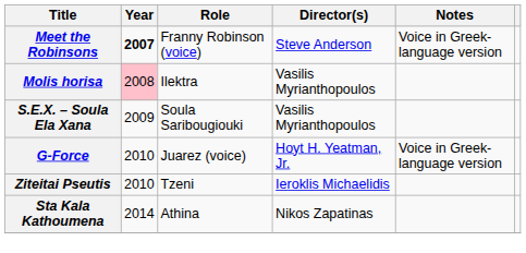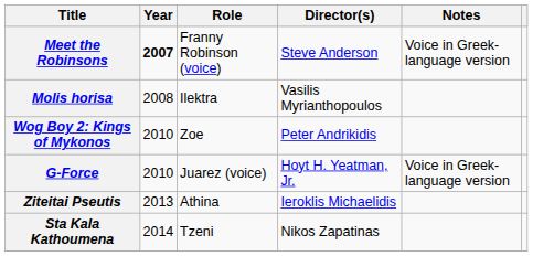 <table class="wikitable sortable plainrowheaders">
 <tr style="background:#ccc; text-align:center;">
 <th scope="col">Title</th>
 <th scope="col">Year</th>
 <th scope="col">Role</th>
 <th scope="col">Director(s)</th>
 <th scope="col" class="unsortable">Notes</th>
 <th scope="col" class="unsortable"></th>
 </tr>
 <tr>
 <th scope="row"><em><a href='#'>Meet the Robinsons</a></em></th>
 <td style="text-align:center;"><strong>2007</strong></td>
 <td>Franny Robinson (<a href='#'>voice</a>)</td>
 <td><a href='#'>Steve Anderson</a></td>
 <td>Voice in Greek-language version</td>
 <td></td>
 </tr>
 <tr>
 <th scope="row"><em><a href='#'>Molis horisa</a></em></th>
-<td style="background: pink; text-align:center;">2008</td>
+<td style="text-align:center;">2008</td>
 <td>Ilektra</td>
 <td>Vasilis Myrianthopoulos</td>
 <td></td>
 <td></td>
 </tr>
 <tr>
-<th scope="row"><em>S.E.X. – Soula Ela Xana</em></th>
-<td style="text-align:center;">2009</td>
-<td>Soula Saribougiouki</td>
-<td>Vasilis Myrianthopoulos</td>
+<th scope="row"><em><a href='#'>Wog Boy 2: Kings of Mykonos</a></em></th>
+<td style="text-align:center;">2010</td>
+<td>Zoe</td>
+<td><a href='#'>Peter Andrikidis</a></td>
 <td></td>
 <td></td>
 </tr>
 <tr>
 <th scope="row"><em><a href='#'>G-Force</a></em></th>
 <td style="text-align:center;">2010</td>
 <td>Juarez (voice)</td>
 <td><a href='#'>Hoyt H. Yeatman, Jr.</a></td>
 <td>Voice in Greek-language version</td>
 <td></td>
 </tr>
 <tr>
 <th scope="row"><em>Ziteitai Pseutis</em></th>
-<td style="text-align:center;">2010</td>
-<td>Tzeni</td>
+<td style="text-align:center;">2013</td>
+<td>Athina</td>
 <td><a href='#'>Ieroklis Michaelidis</a></td>
 <td></td>
 <td></td>
 </tr>
 <tr>
 <th scope="row"><em>Sta Kala Kathoumena</em></th>
 <td style="text-align:center;">2014</td>
-<td>Athina</td>
+<td>Tzeni</td>
 <td>Nikos Zapatinas</td>
 <td></td>
 <td></td>
 </tr>
 <tr>
 </tr>
 </table>
